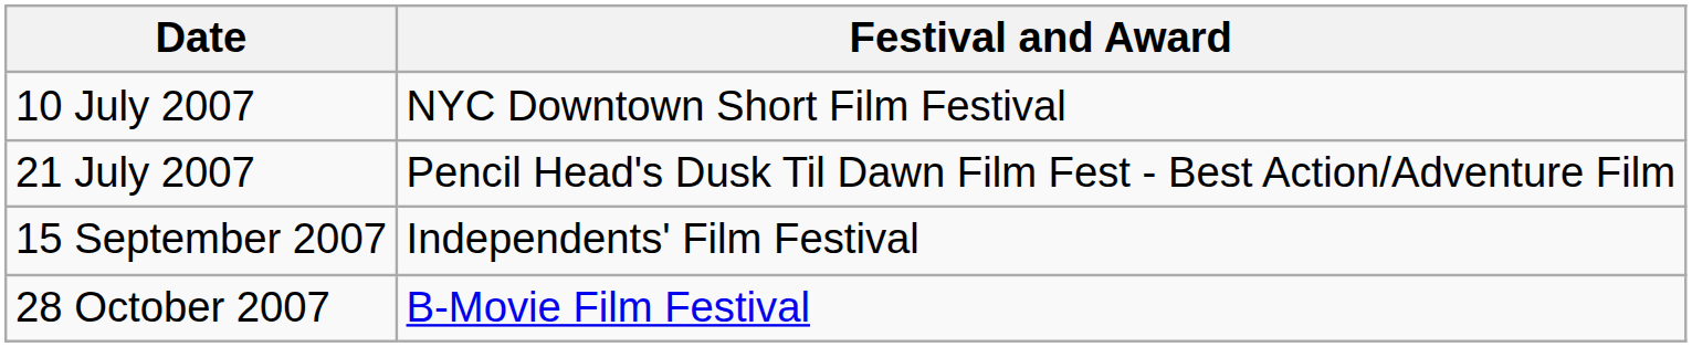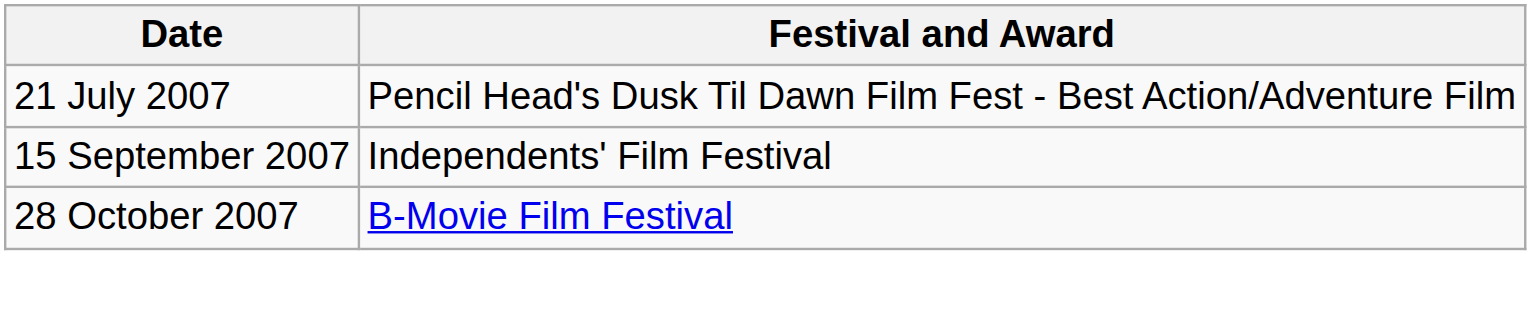 <table class="wikitable">
 <tr>
 <th>Date</th>
 <th>Festival and Award</th>
-</tr>
-<tr>
-<td>10 July 2007</td>
-<td>NYC Downtown Short Film Festival</td>
 </tr>
 <tr>
 <td>21 July 2007</td>
 <td>Pencil Head's Dusk Til Dawn Film Fest - Best Action/Adventure Film</td>
 </tr>
 <tr>
 <td>15 September 2007</td>
 <td>Independents' Film Festival</td>
 </tr>
 <tr>
 <td>28 October 2007</td>
 <td><a href='#'>B-Movie Film Festival</a></td>
 </tr>
 </table>
